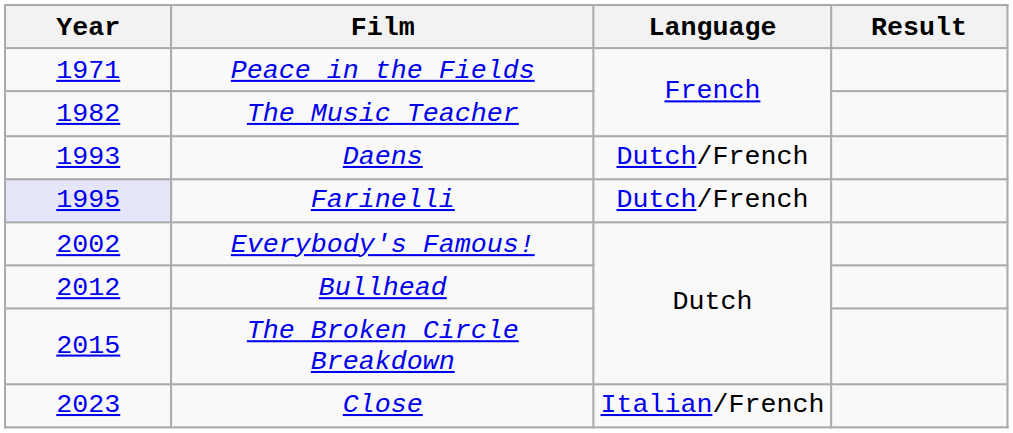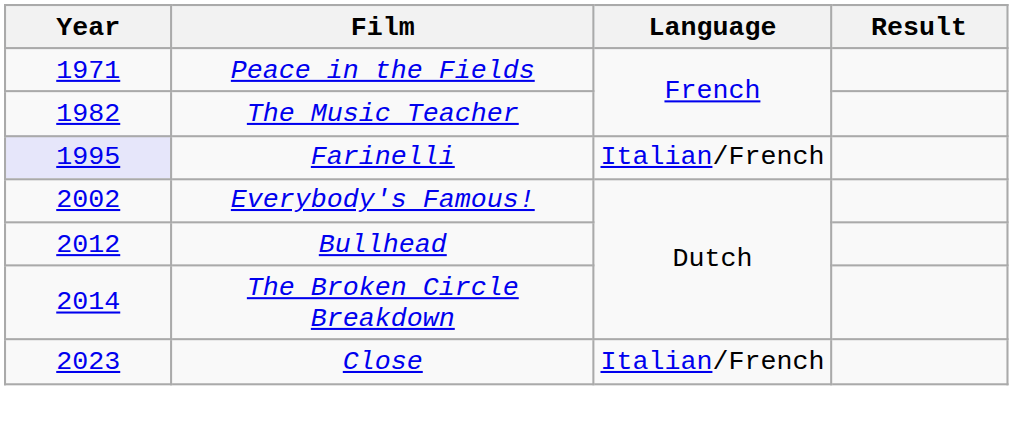 <table class="wikitable" style="text-align: center">
 <tr ---- bgcolor="#ebf5ff">
 <th width="75">Year</th>
 <th width="200">Film</th>
 <th width="80">Language</th>
 <th width="80">Result</th>
 </tr>
 <tr>
 <td><a href='#'>1971</a></td>
 <td><em><a href='#'>Peace in the Fields</a></em></td>
 <td rowspan="2"><a href='#'>French</a></td>
 <td></td>
 </tr>
 <tr>
 <td><a href='#'>1982</a></td>
 <td><em><a href='#'>The Music Teacher</a></em></td>
 <td></td>
 </tr>
 <tr>
-<td><a href='#'>1993</a></td>
-<td><em><a href='#'>Daens</a></em></td>
-<td><a href='#'>Dutch</a>/French</td>
-<td></td>
-</tr>
-<tr>
 <td style="background: lavender;"><a href='#'>1995</a></td>
 <td><em><a href='#'>Farinelli</a></em></td>
-<td><a href='#'>Dutch</a>/French</td>
+<td><a href='#'>Italian</a>/French</td>
 <td></td>
 </tr>
 <tr>
 <td><a href='#'>2002</a></td>
 <td><em><a href='#'>Everybody's Famous!</a></em></td>
 <td rowspan="3">Dutch</td>
 <td></td>
 </tr>
 <tr>
 <td><a href='#'>2012</a></td>
 <td><em><a href='#'>Bullhead</a></em></td>
 <td></td>
 </tr>
 <tr>
-<td><a href='#'>2015</a></td>
+<td><a href='#'>2014</a></td>
 <td><em><a href='#'>The Broken Circle Breakdown</a></em></td>
 <td></td>
 </tr>
 <tr>
 <td><a href='#'>2023</a></td>
 <td><em><a href='#'>Close</a></em></td>
 <td><a href='#'>Italian</a>/French</td>
 <td></td>
 </tr>
 </table>
